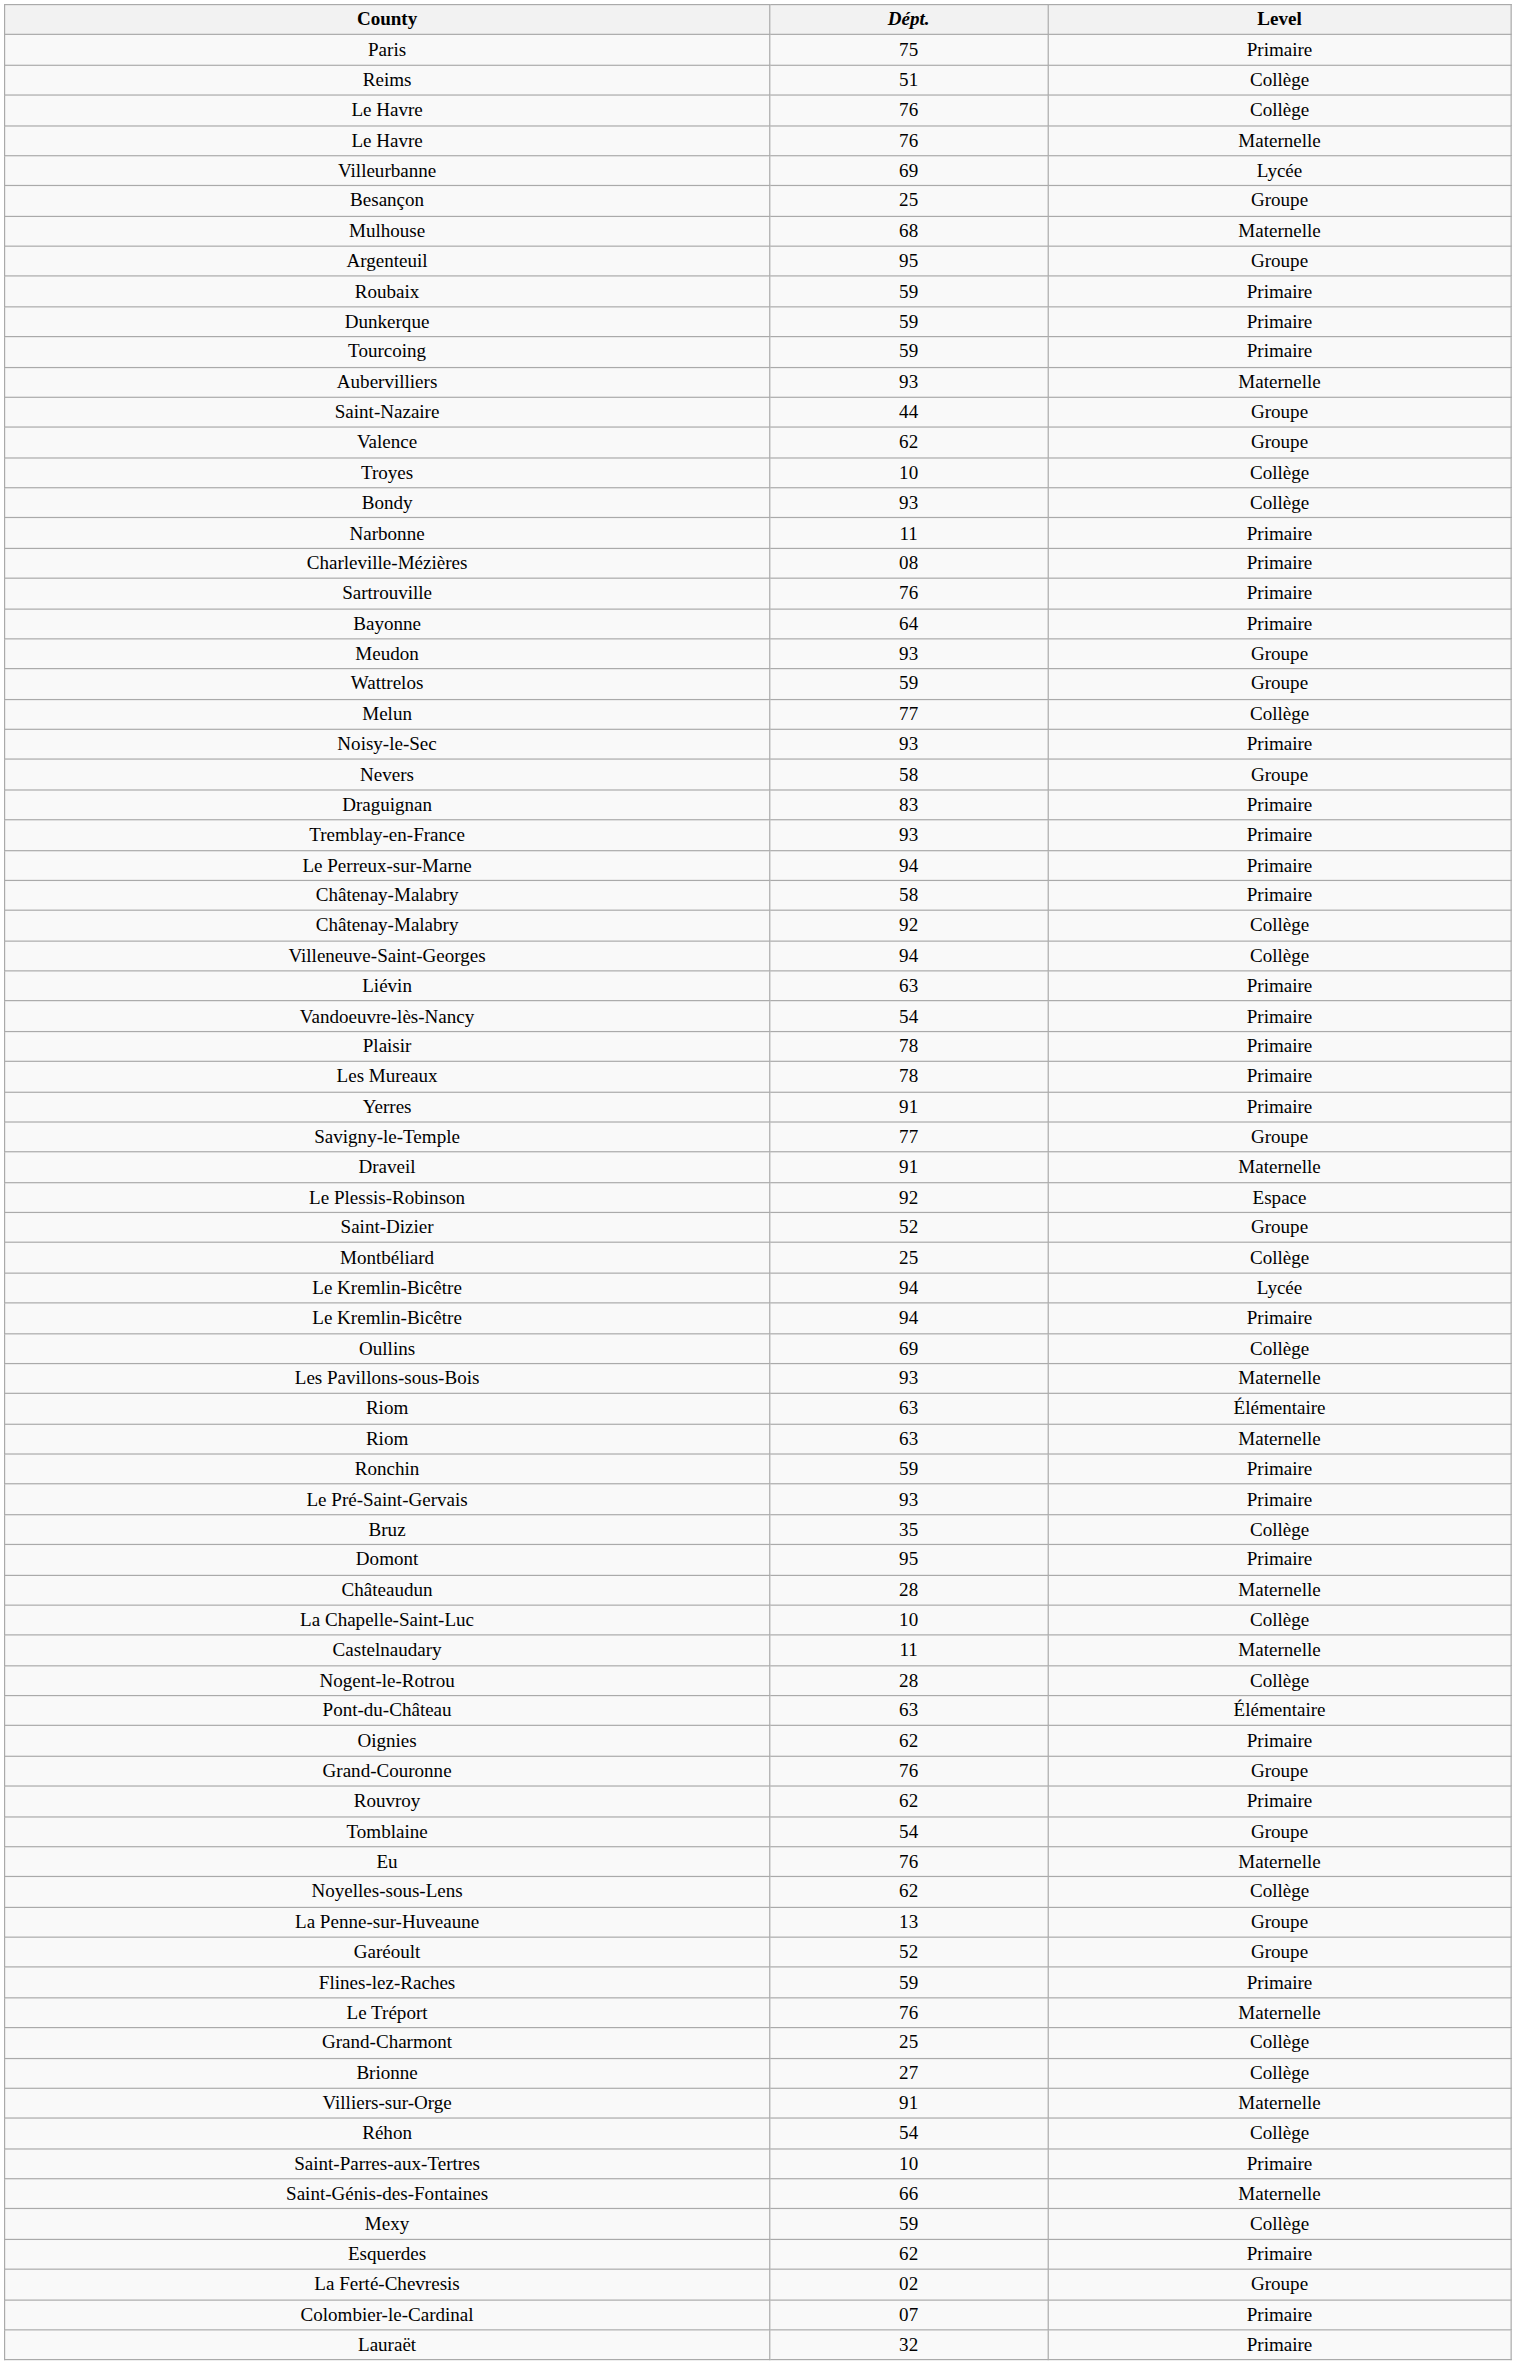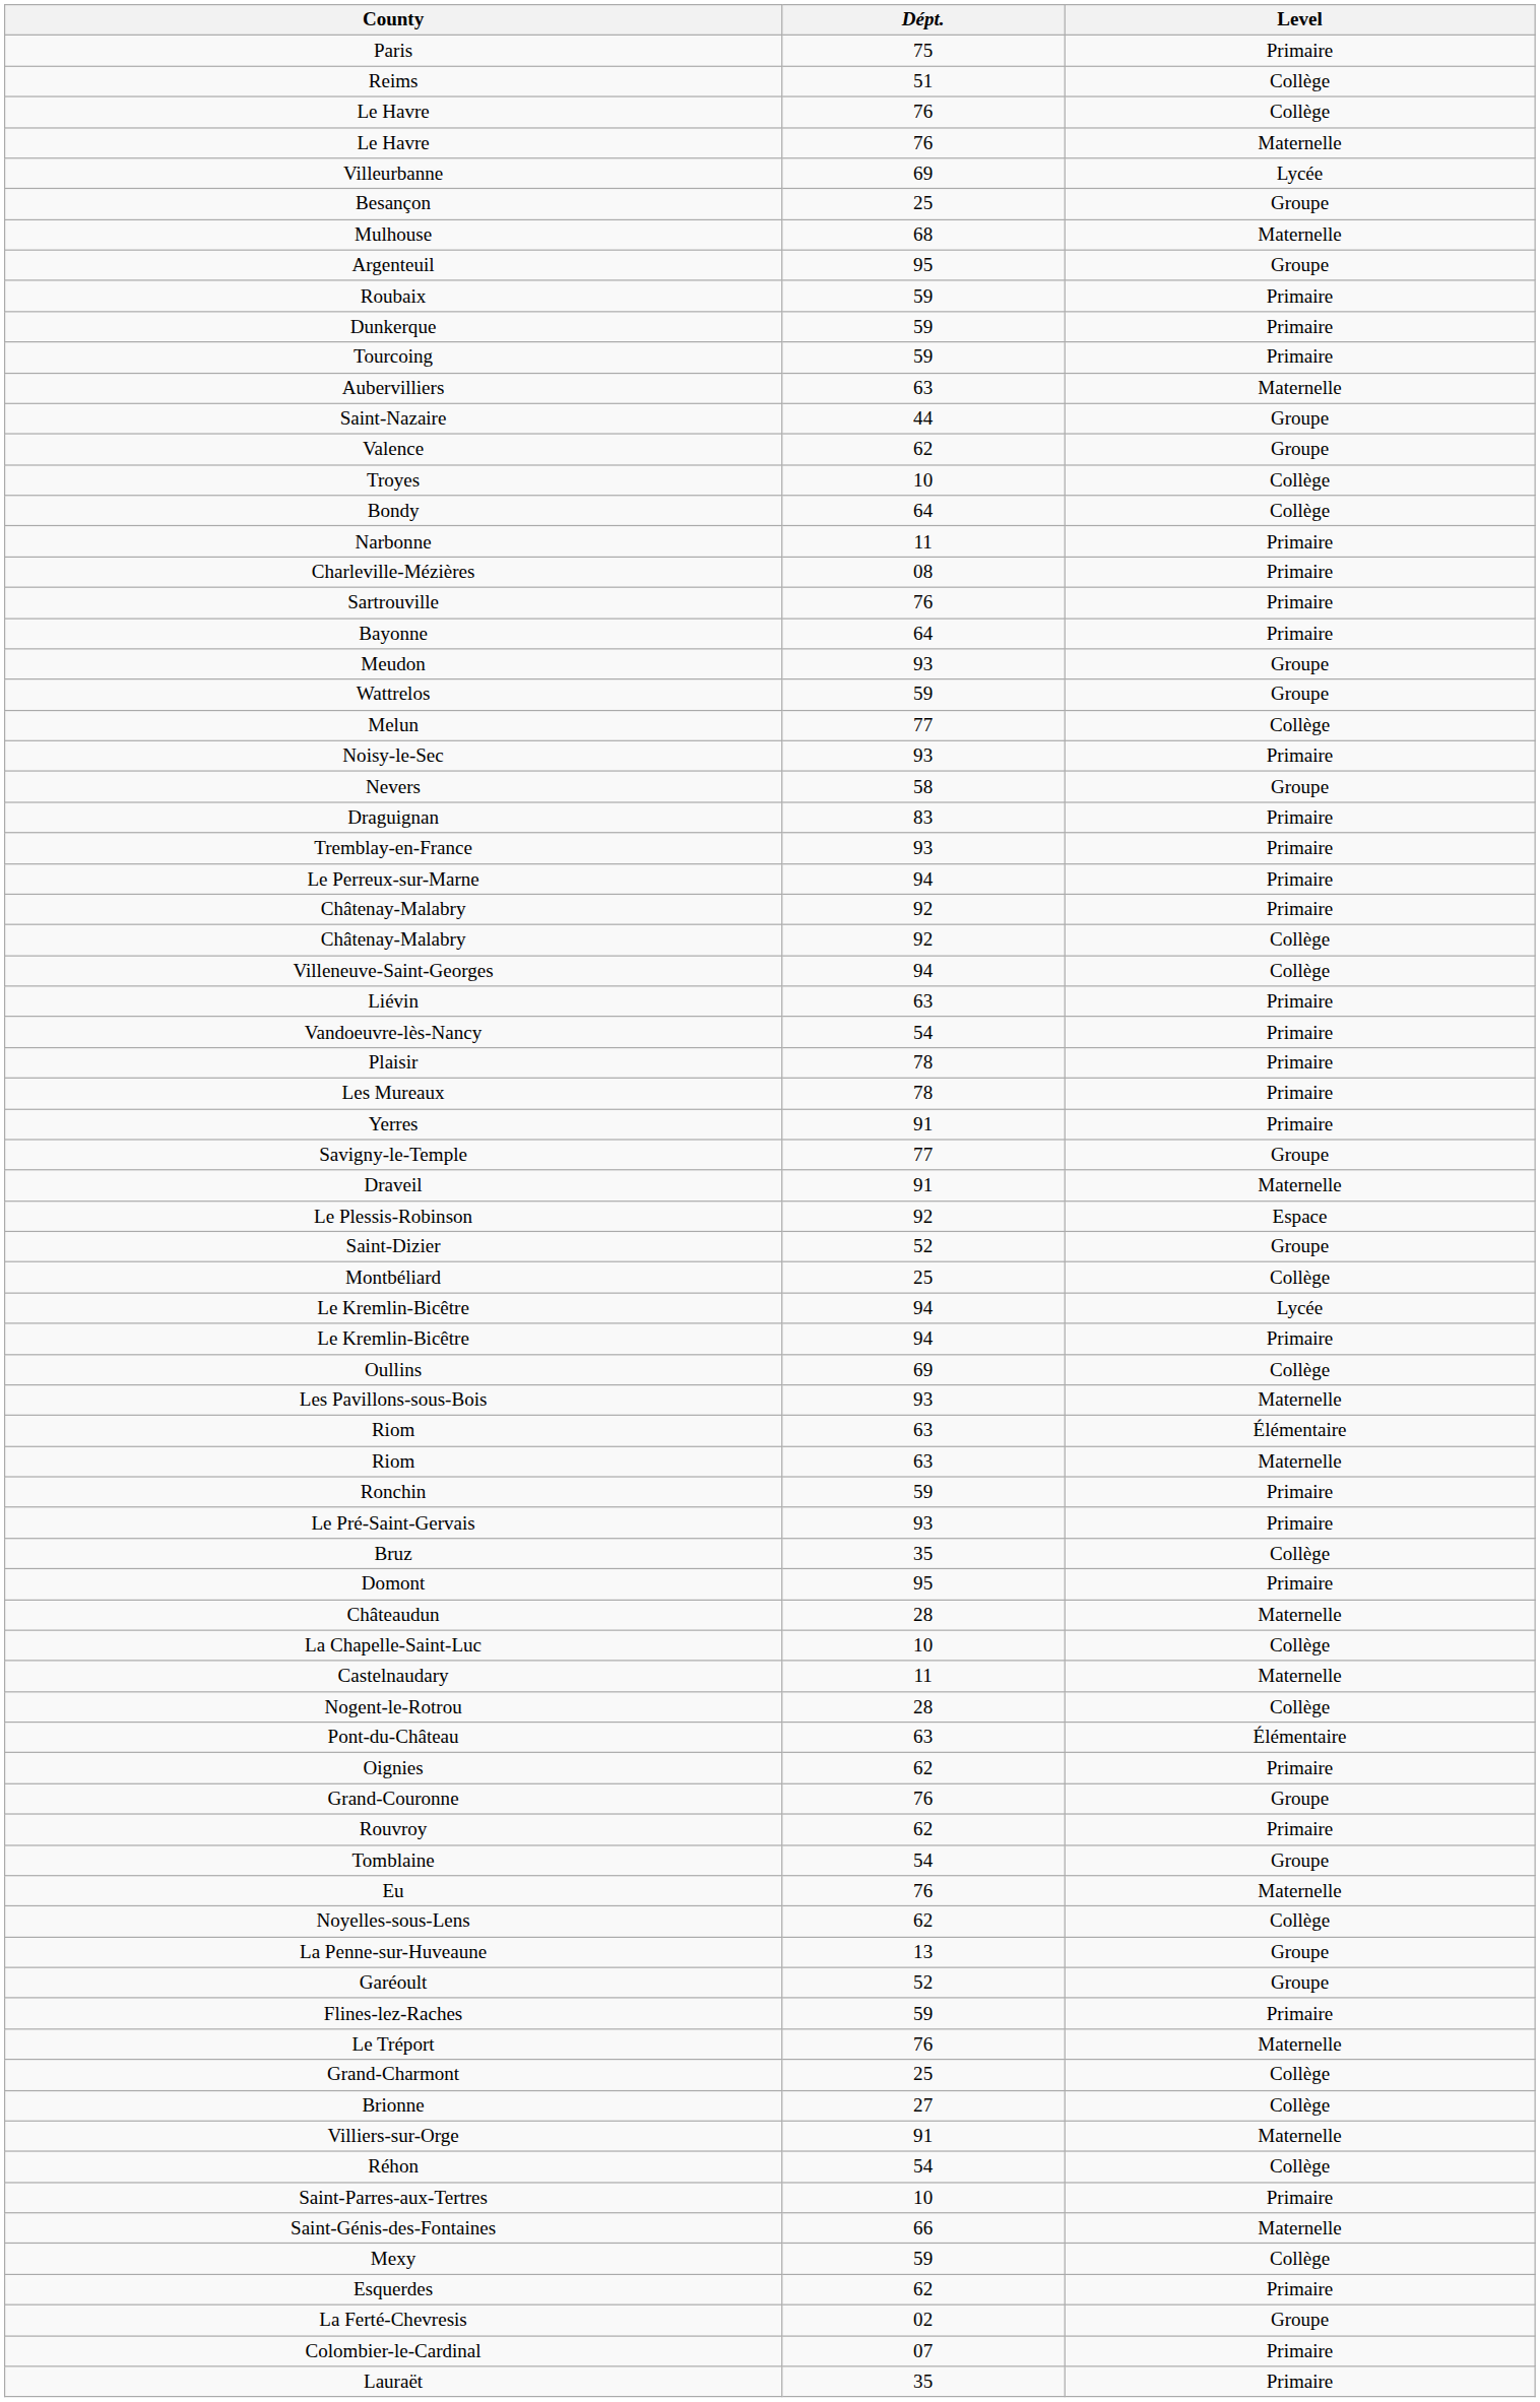 <table class="wikitable collapsible autocollapse sortable" width=80% cellpadding=3 cellspacing=0 border=1 style="border-collapse:collapse"|>
 <tr align=left>
 <th bgcolor=#efefef width=33%>County</th>
 <th data-sort-type="text" !bgcolor=#efefef width=12%><em>Dépt.</em></th>
 <th bgcolor=#efefef width=20%>Level</th>
 </tr>
 <tr --- align=center>
 <td>Paris</td>
 <td>75</td>
 <td>Primaire</td>
 </tr>
 <tr --- align=center>
 <td>Reims</td>
 <td>51</td>
 <td>Collège</td>
 </tr>
 <tr --- align=center>
 <td>Le Havre</td>
 <td>76</td>
 <td>Collège</td>
 </tr>
 <tr --- align=center>
 <td>Le Havre</td>
 <td>76</td>
 <td>Maternelle</td>
 </tr>
 <tr --- align=center>
 <td>Villeurbanne</td>
 <td>69</td>
 <td>Lycée</td>
 </tr>
 <tr --- align=center>
 <td>Besançon</td>
 <td>25</td>
 <td>Groupe</td>
 </tr>
 <tr --- align=center>
 <td>Mulhouse</td>
 <td>68</td>
 <td>Maternelle</td>
 </tr>
 <tr --- align=center>
 <td>Argenteuil</td>
 <td>95</td>
 <td>Groupe</td>
 </tr>
 <tr --- align=center>
 <td>Roubaix</td>
 <td>59</td>
 <td>Primaire</td>
 </tr>
 <tr --- align=center>
 <td>Dunkerque</td>
 <td>59</td>
 <td>Primaire</td>
 </tr>
 <tr --- align=center>
 <td>Tourcoing</td>
 <td>59</td>
 <td>Primaire</td>
 </tr>
 <tr --- align=center>
 <td>Aubervilliers</td>
-<td>93</td>
+<td>63</td>
 <td>Maternelle</td>
 </tr>
 <tr --- align=center>
 <td>Saint-Nazaire</td>
 <td>44</td>
 <td>Groupe</td>
 </tr>
 <tr --- align=center>
 <td>Valence</td>
 <td>62</td>
 <td>Groupe</td>
 </tr>
 <tr --- align=center>
 <td>Troyes</td>
 <td>10</td>
 <td>Collège</td>
 </tr>
 <tr --- align=center>
 <td>Bondy</td>
-<td>93</td>
+<td>64</td>
 <td>Collège</td>
 </tr>
 <tr --- align=center>
 <td>Narbonne</td>
 <td>11</td>
 <td>Primaire</td>
 </tr>
 <tr --- align=center>
 <td>Charleville-Mézières</td>
 <td>08</td>
 <td>Primaire</td>
 </tr>
 <tr --- align=center>
 <td>Sartrouville</td>
 <td>76</td>
 <td>Primaire</td>
 </tr>
 <tr --- align=center>
 <td>Bayonne</td>
 <td>64</td>
 <td>Primaire</td>
 </tr>
 <tr --- align=center>
 <td>Meudon</td>
 <td>93</td>
 <td>Groupe</td>
 </tr>
 <tr --- align=center>
 <td>Wattrelos</td>
 <td>59</td>
 <td>Groupe</td>
 </tr>
 <tr --- align=center>
 <td>Melun</td>
 <td>77</td>
 <td>Collège</td>
 </tr>
 <tr --- align=center>
 <td>Noisy-le-Sec</td>
 <td>93</td>
 <td>Primaire</td>
 </tr>
 <tr --- align=center>
 <td>Nevers</td>
 <td>58</td>
 <td>Groupe</td>
 </tr>
 <tr --- align=center>
 <td>Draguignan</td>
 <td>83</td>
 <td>Primaire</td>
 </tr>
 <tr --- align=center>
 <td>Tremblay-en-France</td>
 <td>93</td>
 <td>Primaire</td>
 </tr>
 <tr --- align=center>
 <td>Le Perreux-sur-Marne</td>
 <td>94</td>
 <td>Primaire</td>
 </tr>
 <tr --- align=center>
 <td>Châtenay-Malabry</td>
-<td>58</td>
+<td>92</td>
 <td>Primaire</td>
 </tr>
 <tr --- align=center>
 <td>Châtenay-Malabry</td>
 <td>92</td>
 <td>Collège</td>
 </tr>
 <tr --- align=center>
 <td>Villeneuve-Saint-Georges</td>
 <td>94</td>
 <td>Collège</td>
 </tr>
 <tr --- align=center>
 <td>Liévin</td>
 <td>63</td>
 <td>Primaire</td>
 </tr>
 <tr --- align=center>
 <td>Vandoeuvre-lès-Nancy</td>
 <td>54</td>
 <td>Primaire</td>
 </tr>
 <tr --- align=center>
 <td>Plaisir</td>
 <td>78</td>
 <td>Primaire</td>
 </tr>
 <tr --- align=center>
 <td>Les Mureaux</td>
 <td>78</td>
 <td>Primaire</td>
 </tr>
 <tr --- align=center>
 <td>Yerres</td>
 <td>91</td>
 <td>Primaire</td>
 </tr>
 <tr --- align=center>
 <td>Savigny-le-Temple</td>
 <td>77</td>
 <td>Groupe</td>
 </tr>
 <tr --- align=center>
 <td>Draveil</td>
 <td>91</td>
 <td>Maternelle</td>
 </tr>
 <tr --- align=center>
 <td>Le Plessis-Robinson</td>
 <td>92</td>
 <td>Espace</td>
 </tr>
 <tr --- align=center>
 <td>Saint-Dizier</td>
 <td>52</td>
 <td>Groupe</td>
 </tr>
 <tr --- align=center>
 <td>Montbéliard</td>
 <td>25</td>
 <td>Collège</td>
 </tr>
 <tr --- align=center>
 <td>Le Kremlin-Bicêtre</td>
 <td>94</td>
 <td>Lycée</td>
 </tr>
 <tr --- align=center>
 <td>Le Kremlin-Bicêtre</td>
 <td>94</td>
 <td>Primaire</td>
 </tr>
 <tr --- align=center>
 <td>Oullins</td>
 <td>69</td>
 <td>Collège</td>
 </tr>
 <tr --- align=center>
 <td>Les Pavillons-sous-Bois</td>
 <td>93</td>
 <td>Maternelle</td>
 </tr>
 <tr --- align=center>
 <td>Riom</td>
 <td>63</td>
 <td>Élémentaire</td>
 </tr>
 <tr --- align=center>
 <td>Riom</td>
 <td>63</td>
 <td>Maternelle</td>
 </tr>
 <tr --- align=center>
 <td>Ronchin</td>
 <td>59</td>
 <td>Primaire</td>
 </tr>
 <tr --- align=center>
 <td>Le Pré-Saint-Gervais</td>
 <td>93</td>
 <td>Primaire</td>
 </tr>
 <tr --- align=center>
 <td>Bruz</td>
 <td>35</td>
 <td>Collège</td>
 </tr>
 <tr --- align=center>
 <td>Domont</td>
 <td>95</td>
 <td>Primaire</td>
 </tr>
 <tr --- align=center>
 <td>Châteaudun</td>
 <td>28</td>
 <td>Maternelle</td>
 </tr>
 <tr --- align=center>
 <td>La Chapelle-Saint-Luc</td>
 <td>10</td>
 <td>Collège</td>
 </tr>
 <tr --- align=center>
 <td>Castelnaudary</td>
 <td>11</td>
 <td>Maternelle</td>
 </tr>
 <tr --- align=center>
 <td>Nogent-le-Rotrou</td>
 <td>28</td>
 <td>Collège</td>
 </tr>
 <tr --- align=center>
 <td>Pont-du-Château</td>
 <td>63</td>
 <td>Élémentaire</td>
 </tr>
 <tr --- align=center>
 <td>Oignies</td>
 <td>62</td>
 <td>Primaire</td>
 </tr>
 <tr --- align=center>
 <td>Grand-Couronne</td>
 <td>76</td>
 <td>Groupe</td>
 </tr>
 <tr --- align=center>
 <td>Rouvroy</td>
 <td>62</td>
 <td>Primaire</td>
 </tr>
 <tr --- align=center>
 <td>Tomblaine</td>
 <td>54</td>
 <td>Groupe</td>
 </tr>
 <tr --- align=center>
 <td>Eu</td>
 <td>76</td>
 <td>Maternelle</td>
 </tr>
 <tr --- align=center>
 <td>Noyelles-sous-Lens</td>
 <td>62</td>
 <td>Collège</td>
 </tr>
 <tr --- align=center>
 <td>La Penne-sur-Huveaune</td>
 <td>13</td>
 <td>Groupe</td>
 </tr>
 <tr --- align=center>
 <td>Garéoult</td>
 <td>52</td>
 <td>Groupe</td>
 </tr>
 <tr --- align=center>
 <td>Flines-lez-Raches</td>
 <td>59</td>
 <td>Primaire</td>
 </tr>
 <tr --- align=center>
 <td>Le Tréport</td>
 <td>76</td>
 <td>Maternelle</td>
 </tr>
 <tr --- align=center>
 <td>Grand-Charmont</td>
 <td>25</td>
 <td>Collège</td>
 </tr>
 <tr --- align=center>
 <td>Brionne</td>
 <td>27</td>
 <td>Collège</td>
 </tr>
 <tr --- align=center>
 <td>Villiers-sur-Orge</td>
 <td>91</td>
 <td>Maternelle</td>
 </tr>
 <tr --- align=center>
 <td>Réhon</td>
 <td>54</td>
 <td>Collège</td>
 </tr>
 <tr --- align=center>
 <td>Saint-Parres-aux-Tertres</td>
 <td>10</td>
 <td>Primaire</td>
 </tr>
 <tr --- align=center>
 <td>Saint-Génis-des-Fontaines</td>
 <td>66</td>
 <td>Maternelle</td>
 </tr>
 <tr --- align=center>
 <td>Mexy</td>
 <td>59</td>
 <td>Collège</td>
 </tr>
 <tr --- align=center>
 <td>Esquerdes</td>
 <td>62</td>
 <td>Primaire</td>
 </tr>
 <tr --- align=center>
 <td>La Ferté-Chevresis</td>
 <td>02</td>
 <td>Groupe</td>
 </tr>
 <tr --- align=center>
 <td>Colombier-le-Cardinal</td>
 <td>07</td>
 <td>Primaire</td>
 </tr>
 <tr --- align=center>
 <td>Lauraët</td>
-<td>32</td>
+<td>35</td>
 <td>Primaire</td>
 </tr>
 </table>
